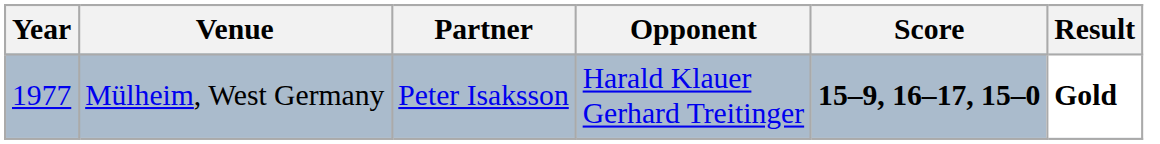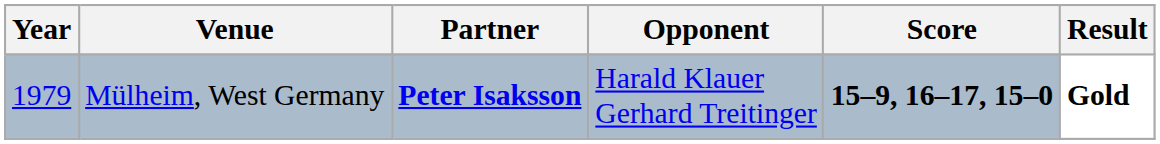 <table class="sortable wikitable" style="font-size: 90%;">
 <tr>
 <th>Year</th>
 <th>Venue</th>
 <th>Partner</th>
 <th>Opponent</th>
 <th>Score</th>
 <th>Result</th>
 </tr>
 <tr style="background:#AABBCC">
-<td align="center"><a href='#'>1977</a></td>
+<td align="center"><a href='#'>1979</a></td>
 <td align="left"><a href='#'>Mülheim</a>, West Germany</td>
-<td align="left"> <a href='#'>Peter Isaksson</a></td>
+<td align="left"><strong> <a href='#'>Peter Isaksson</a></strong></td>
 <td align="left"> <a href='#'>Harald Klauer</a><br> <a href='#'>Gerhard Treitinger</a></td>
 <td align="left"><strong>15–9, 16–17, 15–0</strong></td>
 <td style="text-align:left; background:white"> <strong>Gold</strong></td>
 </tr>
 </table>
